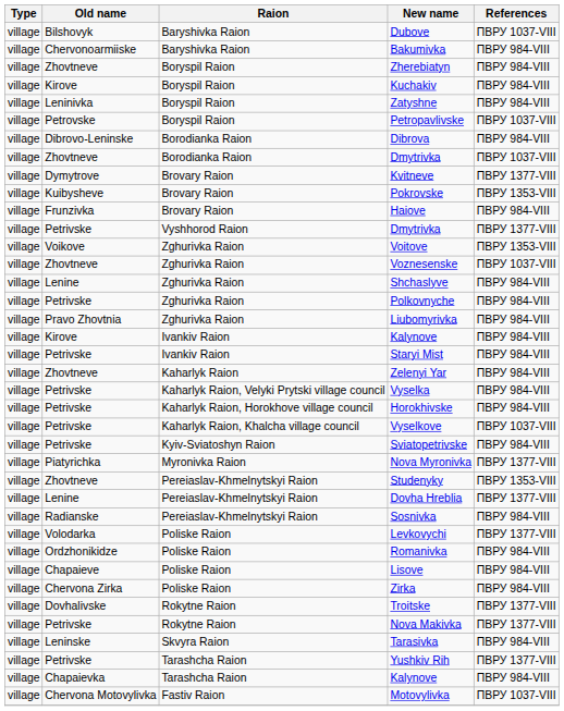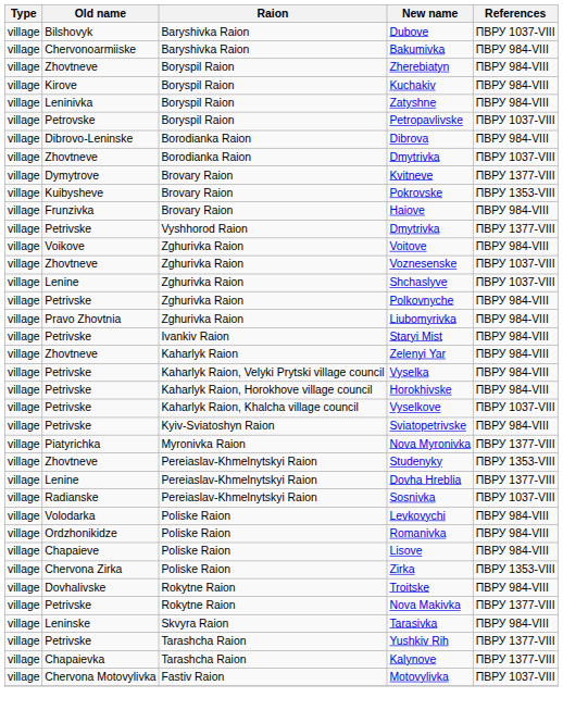 <table class="wikitable sortable" style="margin:auto;">
 <tr>
 <th>Type</th>
 <th>Old name</th>
 <th>Raion</th>
 <th>New name</th>
 <th>References</th>
 </tr>
 <tr>
 <td>village</td>
 <td>Bilshovyk</td>
 <td>Baryshivka Raion</td>
 <td><a href='#'>Dubove</a></td>
 <td>ПВРУ 1037-VIII</td>
 </tr>
 <tr>
 <td>village</td>
 <td>Chervonoarmiiske</td>
 <td>Baryshivka Raion</td>
 <td><a href='#'>Bakumivka</a></td>
 <td>ПВРУ 984-VIII</td>
 </tr>
 <tr>
 <td>village</td>
 <td>Zhovtneve</td>
 <td>Boryspil Raion</td>
 <td><a href='#'>Zherebiatyn</a></td>
 <td>ПВРУ 984-VIII</td>
 </tr>
 <tr>
 <td>village</td>
 <td>Kirove</td>
 <td>Boryspil Raion</td>
 <td><a href='#'>Kuchakiv</a></td>
 <td>ПВРУ 984-VIII</td>
 </tr>
 <tr>
 <td>village</td>
 <td>Leninivka</td>
 <td>Boryspil Raion</td>
 <td><a href='#'>Zatyshne</a></td>
 <td>ПВРУ 984-VIII</td>
 </tr>
 <tr>
 <td>village</td>
 <td>Petrovske</td>
 <td>Boryspil Raion</td>
 <td><a href='#'>Petropavlivske</a></td>
 <td>ПВРУ 1037-VIII</td>
 </tr>
 <tr>
 <td>village</td>
 <td>Dibrovo-Leninske</td>
 <td>Borodianka Raion</td>
 <td><a href='#'>Dibrova</a></td>
 <td>ПВРУ 984-VIII</td>
 </tr>
 <tr>
 <td>village</td>
 <td>Zhovtneve</td>
 <td>Borodianka Raion</td>
 <td><a href='#'>Dmytrivka</a></td>
 <td>ПВРУ 1037-VIII</td>
 </tr>
 <tr>
 <td>village</td>
 <td>Dymytrove</td>
 <td>Brovary Raion</td>
 <td><a href='#'>Kvitneve</a></td>
 <td>ПВРУ 1377-VIII</td>
 </tr>
 <tr>
 <td>village</td>
 <td>Kuibysheve</td>
 <td>Brovary Raion</td>
 <td><a href='#'>Pokrovske</a></td>
 <td>ПВРУ 1353-VIII</td>
 </tr>
 <tr>
 <td>village</td>
 <td>Frunzivka</td>
 <td>Brovary Raion</td>
 <td><a href='#'>Haiove</a></td>
 <td>ПВРУ 984-VIII</td>
 </tr>
 <tr>
 <td>village</td>
 <td>Petrivske</td>
 <td>Vyshhorod Raion</td>
 <td><a href='#'>Dmytrivka</a></td>
 <td>ПВРУ 1377-VIII</td>
 </tr>
 <tr>
 <td>village</td>
 <td>Voikove</td>
 <td>Zghurivka Raion</td>
 <td><a href='#'>Voitove</a></td>
-<td>ПВРУ 1353-VIII</td>
+<td>ПВРУ 984-VIII</td>
 </tr>
 <tr>
 <td>village</td>
 <td>Zhovtneve</td>
 <td>Zghurivka Raion</td>
 <td><a href='#'>Voznesenske</a></td>
 <td>ПВРУ 1037-VIII</td>
 </tr>
 <tr>
 <td>village</td>
 <td>Lenine</td>
 <td>Zghurivka Raion</td>
 <td><a href='#'>Shchaslyve</a></td>
-<td>ПВРУ 984-VIII</td>
+<td>ПВРУ 1037-VIII</td>
 </tr>
 <tr>
 <td>village</td>
 <td>Petrivske</td>
 <td>Zghurivka Raion</td>
 <td><a href='#'>Polkovnyche</a></td>
 <td>ПВРУ 984-VIII</td>
 </tr>
 <tr>
 <td>village</td>
 <td>Pravo Zhovtnia</td>
 <td>Zghurivka Raion</td>
 <td><a href='#'>Liubomyrivka</a></td>
-<td>ПВРУ 984-VIII</td>
-</tr>
-<tr>
-<td>village</td>
-<td>Kirove</td>
-<td>Ivankiv Raion</td>
-<td><a href='#'>Kalynove</a></td>
 <td>ПВРУ 984-VIII</td>
 </tr>
 <tr>
 <td>village</td>
 <td>Petrivske</td>
 <td>Ivankiv Raion</td>
 <td><a href='#'>Staryi Mist</a></td>
 <td>ПВРУ 984-VIII</td>
 </tr>
 <tr>
 <td>village</td>
 <td>Zhovtneve</td>
 <td>Kaharlyk Raion</td>
 <td><a href='#'>Zelenyi Yar</a></td>
 <td>ПВРУ 984-VIII</td>
 </tr>
 <tr>
 <td>village</td>
 <td>Petrivske</td>
 <td>Kaharlyk Raion, Velyki Prytski village council</td>
 <td><a href='#'>Vyselka</a></td>
 <td>ПВРУ 984-VIII</td>
 </tr>
 <tr>
 <td>village</td>
 <td>Petrivske</td>
 <td>Kaharlyk Raion, Horokhove village council</td>
 <td><a href='#'>Horokhivske</a></td>
 <td>ПВРУ 984-VIII</td>
 </tr>
 <tr>
 <td>village</td>
 <td>Petrivske</td>
 <td>Kaharlyk Raion, Khalcha village council</td>
 <td><a href='#'>Vyselkove</a></td>
 <td>ПВРУ 1037-VIII</td>
 </tr>
 <tr>
 <td>village</td>
 <td>Petrivske</td>
 <td>Kyiv-Sviatoshyn Raion</td>
 <td><a href='#'>Sviatopetrivske</a></td>
 <td>ПВРУ 984-VIII</td>
 </tr>
 <tr>
 <td>village</td>
 <td>Piatyrichka</td>
 <td>Myronivka Raion</td>
 <td><a href='#'>Nova Myronivka</a></td>
 <td>ПВРУ 1377-VIII</td>
 </tr>
 <tr>
 <td>village</td>
 <td>Zhovtneve</td>
 <td>Pereiaslav-Khmelnytskyi Raion</td>
 <td><a href='#'>Studenyky</a></td>
 <td>ПВРУ 1353-VIII</td>
 </tr>
 <tr>
 <td>village</td>
 <td>Lenine</td>
 <td>Pereiaslav-Khmelnytskyi Raion</td>
 <td><a href='#'>Dovha Hreblia</a></td>
 <td>ПВРУ 1377-VIII</td>
 </tr>
 <tr>
 <td>village</td>
 <td>Radianske</td>
 <td>Pereiaslav-Khmelnytskyi Raion</td>
 <td><a href='#'>Sosnivka</a></td>
-<td>ПВРУ 984-VIII</td>
+<td>ПВРУ 1037-VIII</td>
 </tr>
 <tr>
 <td>village</td>
 <td>Volodarka</td>
 <td>Poliske Raion</td>
 <td><a href='#'>Levkovychi</a></td>
-<td>ПВРУ 1377-VIII</td>
+<td>ПВРУ 984-VIII</td>
 </tr>
 <tr>
 <td>village</td>
 <td>Ordzhonikidze</td>
 <td>Poliske Raion</td>
 <td><a href='#'>Romanivka</a></td>
 <td>ПВРУ 984-VIII</td>
 </tr>
 <tr>
 <td>village</td>
 <td>Chapaieve</td>
 <td>Poliske Raion</td>
 <td><a href='#'>Lisove</a></td>
 <td>ПВРУ 984-VIII</td>
 </tr>
 <tr>
 <td>village</td>
 <td>Chervona Zirka</td>
 <td>Poliske Raion</td>
 <td><a href='#'>Zirka</a></td>
-<td>ПВРУ 984-VIII</td>
+<td>ПВРУ 1353-VIII</td>
 </tr>
 <tr>
 <td>village</td>
 <td>Dovhalivske</td>
 <td>Rokytne Raion</td>
 <td><a href='#'>Troitske</a></td>
-<td>ПВРУ 1377-VIII</td>
+<td>ПВРУ 984-VIII</td>
 </tr>
 <tr>
 <td>village</td>
 <td>Petrivske</td>
 <td>Rokytne Raion</td>
 <td><a href='#'>Nova Makivka</a></td>
 <td>ПВРУ 1377-VIII</td>
 </tr>
 <tr>
 <td>village</td>
 <td>Leninske</td>
 <td>Skvyra Raion</td>
 <td><a href='#'>Tarasivka</a></td>
 <td>ПВРУ 984-VIII</td>
 </tr>
 <tr>
 <td>village</td>
 <td>Petrivske</td>
 <td>Tarashcha Raion</td>
 <td><a href='#'>Yushkiv Rih</a></td>
 <td>ПВРУ 1377-VIII</td>
 </tr>
 <tr>
 <td>village</td>
 <td>Chapaievka</td>
 <td>Tarashcha Raion</td>
 <td><a href='#'>Kalynove</a></td>
-<td>ПВРУ 984-VIII</td>
+<td>ПВРУ 1377-VIII</td>
 </tr>
 <tr>
 <td>village</td>
 <td>Chervona Motovylivka</td>
 <td>Fastiv Raion</td>
 <td><a href='#'>Motovylivka</a></td>
 <td>ПВРУ 1037-VIII</td>
 </tr>
 <tr>
 </tr>
 </table>
